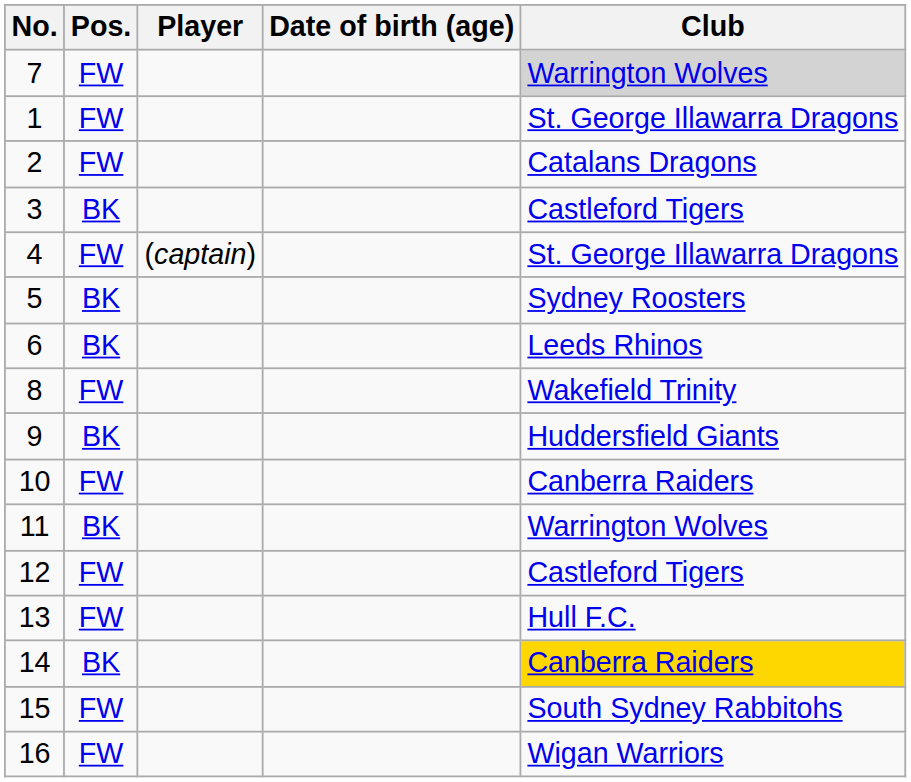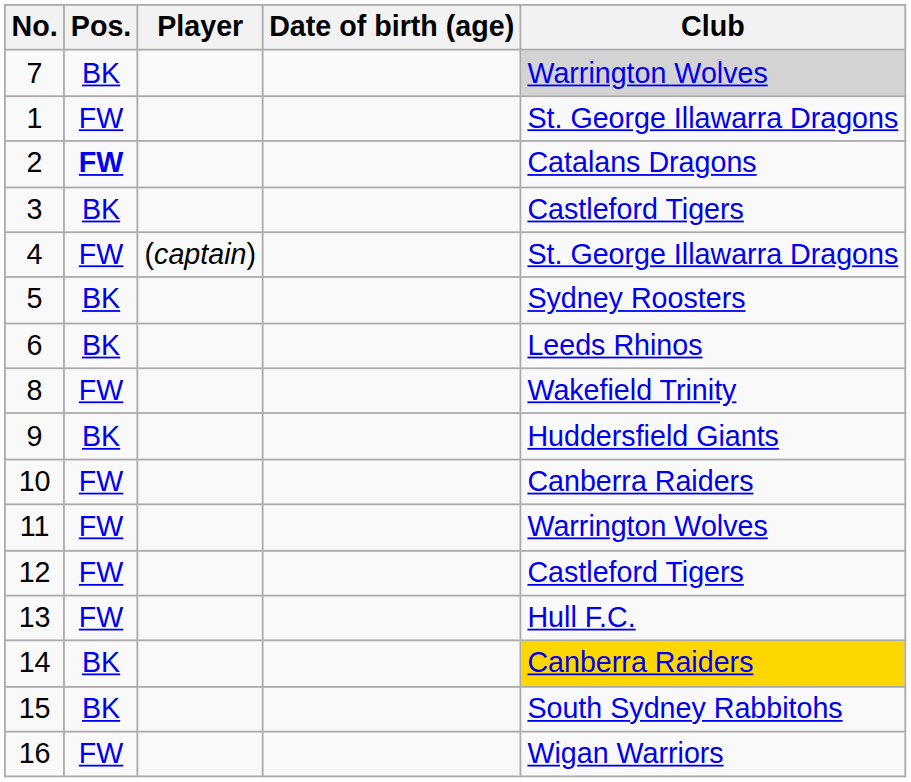 <table class="wikitable sortable">
 <tr>
 <th>No.</th>
 <th>Pos.</th>
 <th>Player</th>
 <th>Date of birth (age)</th>
 <th>Club</th>
 </tr>
 <tr>
 <td align=center>7</td>
-<td align=center><a href='#'>FW</a></td>
+<td align=center><a href='#'>BK</a></td>
 <td></td>
 <td></td>
 <td style="background: lightgrey;"> <a href='#'>Warrington Wolves</a></td>
 </tr>
 <tr>
 <td align=center>1</td>
 <td align=center><a href='#'>FW</a></td>
 <td></td>
 <td></td>
 <td> <a href='#'>St. George Illawarra Dragons</a></td>
 </tr>
 <tr>
 <td align=center>2</td>
-<td align=center><a href='#'>FW</a></td>
+<td align=center><strong><a href='#'>FW</a></strong></td>
 <td></td>
 <td></td>
 <td> <a href='#'>Catalans Dragons</a></td>
 </tr>
 <tr>
 <td align=center>3</td>
 <td align=center><a href='#'>BK</a></td>
 <td></td>
 <td></td>
 <td> <a href='#'>Castleford Tigers</a></td>
 </tr>
 <tr>
 <td align=center>4</td>
 <td align=center><a href='#'>FW</a></td>
 <td> (<em>captain</em>)</td>
 <td></td>
 <td> <a href='#'>St. George Illawarra Dragons</a></td>
 </tr>
 <tr>
 <td align=center>5</td>
 <td align=center><a href='#'>BK</a></td>
 <td></td>
 <td></td>
 <td> <a href='#'>Sydney Roosters</a></td>
 </tr>
 <tr>
 <td align=center>6</td>
 <td align=center><a href='#'>BK</a></td>
 <td></td>
 <td></td>
 <td> <a href='#'>Leeds Rhinos</a></td>
 </tr>
 <tr>
 <td align=center>8</td>
 <td align=center><a href='#'>FW</a></td>
 <td></td>
 <td></td>
 <td> <a href='#'>Wakefield Trinity</a></td>
 </tr>
 <tr>
 <td align=center>9</td>
 <td align=center><a href='#'>BK</a></td>
 <td></td>
 <td></td>
 <td> <a href='#'>Huddersfield Giants</a></td>
 </tr>
 <tr>
 <td align=center>10</td>
 <td align=center><a href='#'>FW</a></td>
 <td></td>
 <td></td>
 <td> <a href='#'>Canberra Raiders</a></td>
 </tr>
 <tr>
 <td align=center>11</td>
-<td align=center><a href='#'>BK</a></td>
+<td align=center><a href='#'>FW</a></td>
 <td></td>
 <td></td>
 <td> <a href='#'>Warrington Wolves</a></td>
 </tr>
 <tr>
 <td align=center>12</td>
 <td align=center><a href='#'>FW</a></td>
 <td></td>
 <td></td>
 <td> <a href='#'>Castleford Tigers</a></td>
 </tr>
 <tr>
 <td align=center>13</td>
 <td align=center><a href='#'>FW</a></td>
 <td></td>
 <td></td>
 <td> <a href='#'>Hull F.C.</a></td>
 </tr>
 <tr>
 <td align=center>14</td>
 <td align=center><a href='#'>BK</a></td>
 <td></td>
 <td></td>
 <td style="background: gold;"> <a href='#'>Canberra Raiders</a></td>
 </tr>
 <tr>
 <td align=center>15</td>
-<td align=center><a href='#'>FW</a></td>
+<td align=center><a href='#'>BK</a></td>
 <td></td>
 <td></td>
 <td> <a href='#'>South Sydney Rabbitohs</a></td>
 </tr>
 <tr>
 <td align=center>16</td>
 <td align=center><a href='#'>FW</a></td>
 <td></td>
 <td></td>
 <td> <a href='#'>Wigan Warriors</a></td>
 </tr>
 </table>
